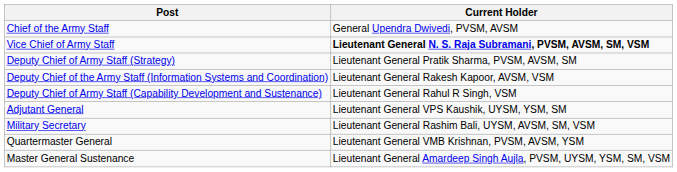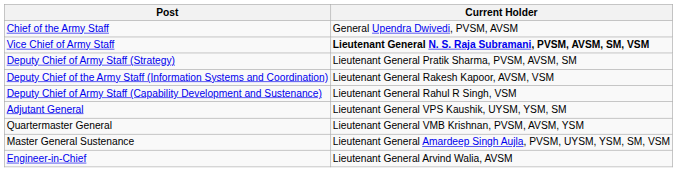 <table class="wikitable">
 <tr>
 <th>Post</th>
 <th>Current Holder</th>
 </tr>
 <tr>
 <td><a href='#'>Chief of the Army Staff</a></td>
 <td>General <a href='#'>Upendra Dwivedi</a>, PVSM, AVSM </td>
 </tr>
 <tr>
 <td><a href='#'>Vice Chief of Army Staff</a></td>
 <td><strong>Lieutenant General <a href='#'>N. S. Raja Subramani</a>, PVSM, AVSM, SM, VSM</strong></td>
 </tr>
 <tr>
 <td><a href='#'>Deputy Chief of Army Staff (Strategy)</a></td>
 <td>Lieutenant General Pratik Sharma, PVSM, AVSM, SM</td>
 </tr>
 <tr>
 <td><a href='#'>Deputy Chief of the Army Staff (Information Systems and Coordination)</a></td>
 <td>Lieutenant General Rakesh Kapoor, AVSM, VSM</td>
 </tr>
 <tr>
 <td><a href='#'>Deputy Chief of Army Staff (Capability Development and Sustenance)</a></td>
 <td>Lieutenant General Rahul R Singh, VSM</td>
 </tr>
 <tr>
 <td><a href='#'>Adjutant General</a></td>
 <td>Lieutenant General VPS Kaushik, UYSM, YSM, SM</td>
 </tr>
 <tr>
-<td><a href='#'>Military Secretary</a></td>
-<td>Lieutenant General Rashim Bali, UYSM, AVSM, SM, VSM</td>
-</tr>
-<tr>
 <td>Quartermaster General</td>
 <td>Lieutenant General VMB Krishnan, PVSM, AVSM, YSM</td>
 </tr>
 <tr>
 <td>Master General Sustenance</td>
 <td>Lieutenant General <a href='#'>Amardeep Singh Aujla</a>, PVSM, UYSM, YSM, SM, VSM</td>
 </tr>
+<tr>
+<td><a href='#'>Engineer-in-Chief</a></td>
+<td>Lieutenant General Arvind Walia, AVSM</td>
+</tr>
 </table>
